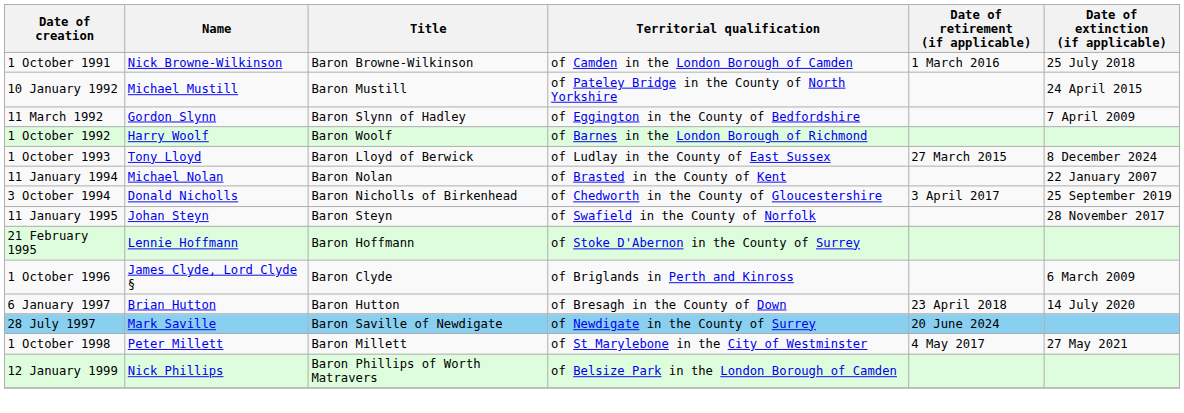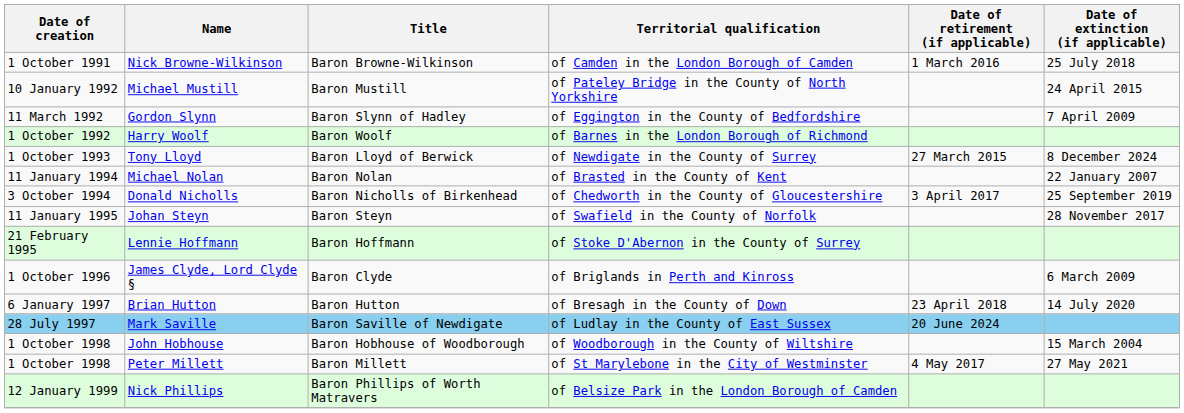 <table class="wikitable">
 <tr>
 <th>Date of creation</th>
 <th>Name</th>
 <th>Title</th>
 <th>Territorial qualification</th>
 <th>Date of retirement<br>(if applicable)</th>
 <th>Date of extinction<br>(if applicable)</th>
 </tr>
 <tr id="Baron Browne-Wilkinson">
 <td>1 October 1991</td>
 <td><a href='#'>Nick Browne-Wilkinson</a></td>
 <td>Baron Browne-Wilkinson</td>
 <td>of <a href='#'>Camden</a> in the <a href='#'>London Borough of Camden</a></td>
 <td>1 March 2016 </td>
 <td>25 July 2018</td>
 </tr>
 <tr>
 <td>10 January 1992</td>
 <td><a href='#'>Michael Mustill</a></td>
 <td>Baron Mustill</td>
 <td>of <a href='#'>Pateley Bridge</a> in the County of <a href='#'>North Yorkshire</a></td>
 <td></td>
 <td>24 April 2015</td>
 </tr>
 <tr>
 <td>11 March 1992</td>
 <td><a href='#'>Gordon Slynn</a></td>
 <td>Baron Slynn of Hadley</td>
 <td>of <a href='#'>Eggington</a> in the County of <a href='#'>Bedfordshire</a></td>
 <td></td>
 <td>7 April 2009</td>
 </tr>
 <tr scope=row style="background:#DDFDDD">
 <td>1 October 1992</td>
 <td><a href='#'>Harry Woolf</a></td>
 <td>Baron Woolf</td>
 <td>of <a href='#'>Barnes</a> in the <a href='#'>London Borough of Richmond</a></td>
 <td></td>
 <td></td>
 </tr>
 <tr id="Baron Lloyd of Berwick">
 <td>1 October 1993</td>
 <td><a href='#'>Tony Lloyd</a></td>
 <td>Baron Lloyd of Berwick</td>
-<td>of Ludlay in the County of <a href='#'>East Sussex</a></td>
+<td>of <a href='#'>Newdigate</a> in the County of <a href='#'>Surrey</a></td>
 <td>27 March 2015 </td>
 <td>8 December 2024</td>
 </tr>
 <tr>
 <td>11 January 1994</td>
 <td><a href='#'>Michael Nolan</a></td>
 <td>Baron Nolan</td>
 <td>of <a href='#'>Brasted</a> in the County of <a href='#'>Kent</a></td>
 <td></td>
 <td>22 January 2007</td>
 </tr>
 <tr id="Baron Nicholls of Birkenhead">
 <td>3 October 1994</td>
 <td><a href='#'>Donald Nicholls</a></td>
 <td>Baron Nicholls of Birkenhead</td>
 <td>of <a href='#'>Chedworth</a> in the County of <a href='#'>Gloucestershire</a></td>
 <td>3 April 2017 </td>
 <td>25 September 2019</td>
 </tr>
 <tr>
 <td>11 January 1995</td>
 <td><a href='#'>Johan Steyn</a></td>
 <td>Baron Steyn</td>
 <td>of <a href='#'>Swafield</a> in the County of <a href='#'>Norfolk</a></td>
 <td></td>
 <td>28 November 2017</td>
 </tr>
 <tr scope=row style="background:#DDFDDD">
 <td>21 February 1995</td>
 <td><a href='#'>Lennie Hoffmann</a></td>
 <td>Baron Hoffmann</td>
 <td>of <a href='#'>Stoke D'Abernon</a> in the County of <a href='#'>Surrey</a></td>
 <td></td>
 <td></td>
 </tr>
 <tr>
 <td>1 October 1996</td>
 <td><a href='#'>James Clyde, Lord Clyde</a> §</td>
 <td>Baron Clyde</td>
 <td>of Briglands in <a href='#'>Perth and Kinross</a></td>
 <td></td>
 <td>6 March 2009</td>
 </tr>
 <tr id="Baron Hutton">
 <td>6 January 1997</td>
 <td><a href='#'>Brian Hutton</a></td>
 <td>Baron Hutton</td>
 <td>of Bresagh in the County of <a href='#'>Down</a></td>
 <td>23 April 2018 </td>
 <td>14 July 2020</td>
 </tr>
 <tr id="Baron Saville of Newdigate" scope=row style="background:#89CFF0">
 <td>28 July 1997</td>
 <td><a href='#'>Mark Saville</a></td>
 <td>Baron Saville of Newdigate</td>
-<td>of <a href='#'>Newdigate</a> in the County of <a href='#'>Surrey</a></td>
+<td>of Ludlay in the County of <a href='#'>East Sussex</a></td>
 <td>20 June 2024 </td>
 <td></td>
+</tr>
+<tr>
+<td>1 October 1998</td>
+<td><a href='#'>John Hobhouse</a></td>
+<td>Baron Hobhouse of Woodborough</td>
+<td>of <a href='#'>Woodborough</a> in the County of <a href='#'>Wiltshire</a></td>
+<td></td>
+<td>15 March 2004</td>
 </tr>
 <tr id="Baron Millett">
 <td>1 October 1998</td>
 <td><a href='#'>Peter Millett</a></td>
 <td>Baron Millett</td>
 <td>of <a href='#'>St Marylebone</a> in the <a href='#'>City of Westminster</a></td>
 <td>4 May 2017 </td>
 <td>27 May 2021</td>
 </tr>
 <tr scope=row style="background:#DDFDDD">
 <td>12 January 1999</td>
 <td><a href='#'>Nick Phillips</a></td>
 <td>Baron Phillips of Worth Matravers</td>
 <td>of <a href='#'>Belsize Park</a> in the <a href='#'>London Borough of Camden</a></td>
 <td></td>
 <td></td>
 </tr>
 <tr>
 </tr>
 </table>
